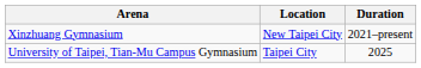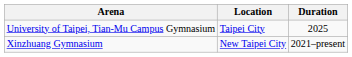 <table class="wikitable">
 <tr>
 <th>Arena</th>
 <th>Location</th>
 <th>Duration</th>
 </tr>
 <tr>
+<td><a href='#'>University of Taipei, Tian-Mu Campus</a> Gymnasium</td>
+<td><a href='#'>Taipei City</a></td>
+<td style="text-align:center;">2025</td>
+</tr>
+<tr>
 <td><a href='#'>Xinzhuang Gymnasium</a></td>
 <td><a href='#'>New Taipei City</a></td>
 <td style="text-align:center;">2021–present</td>
 </tr>
-<tr>
-<td><a href='#'>University of Taipei, Tian-Mu Campus</a> Gymnasium</td>
-<td><a href='#'>Taipei City</a></td>
-<td style="text-align:center;">2025</td>
-</tr>
 </table>
